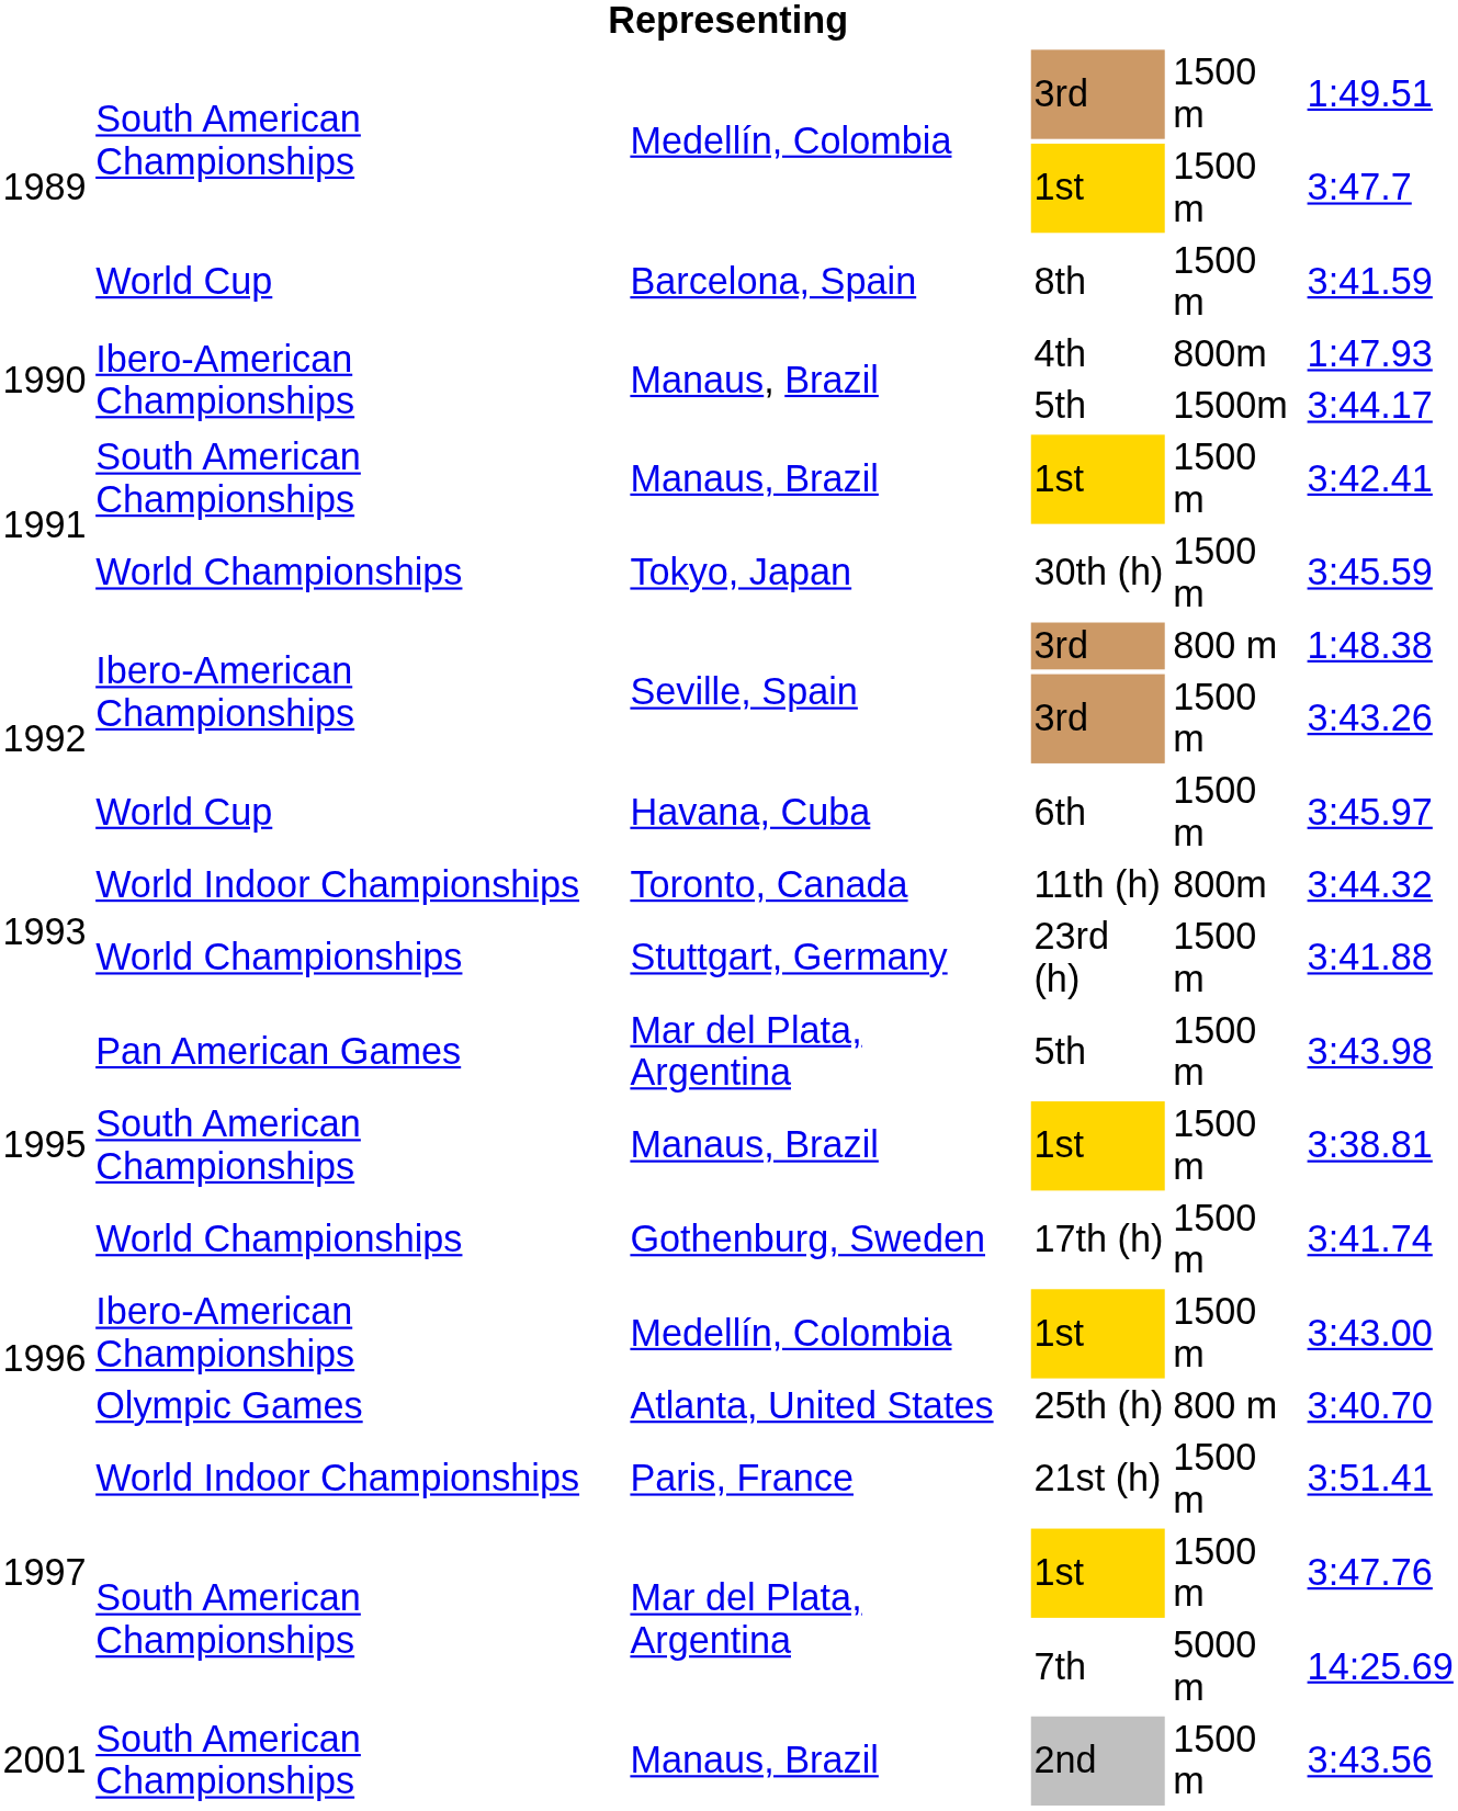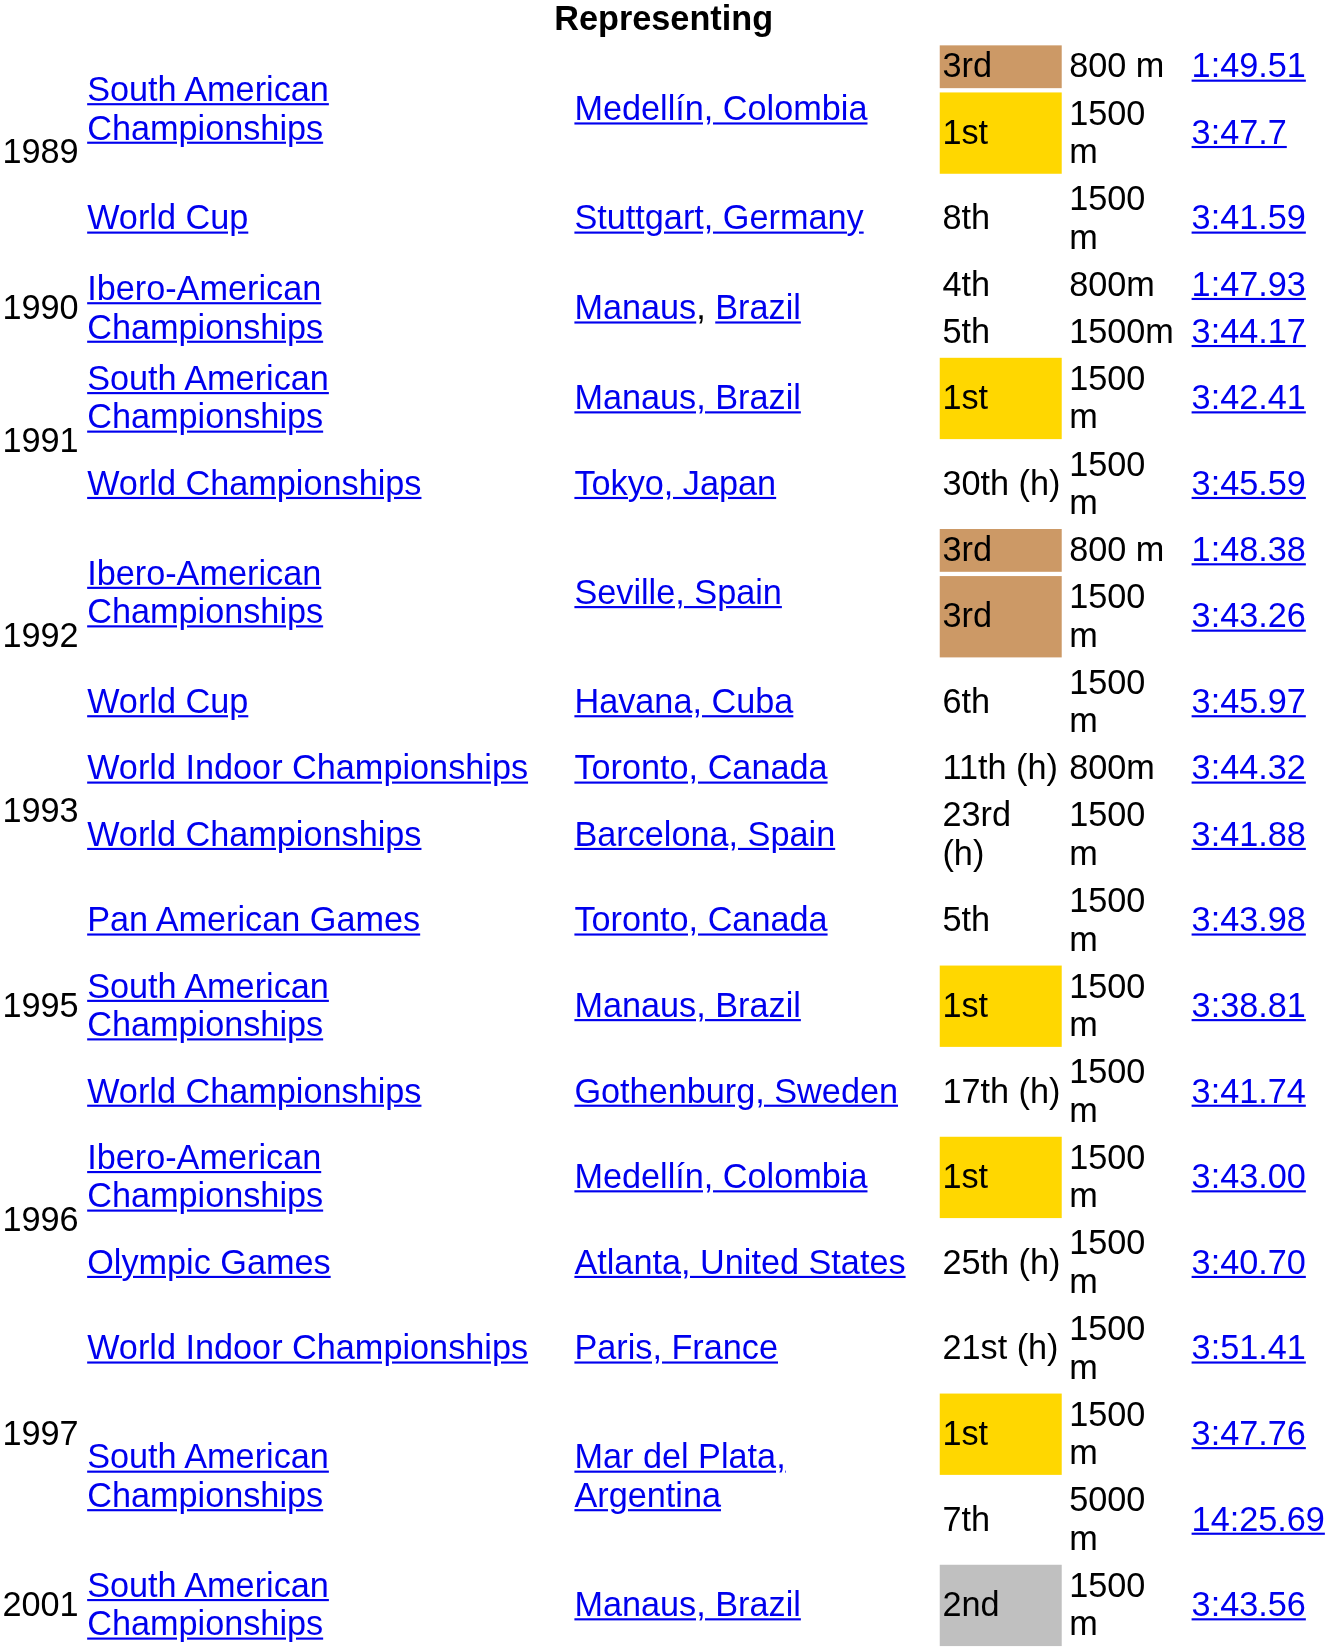 <table>
 <tr>
 <th colspan="6">Representing </th>
 </tr>
 <tr>
 <td rowspan=3>1989</td>
 <td rowspan=2><a href='#'>South American Championships</a></td>
 <td rowspan=2><a href='#'>Medellín, Colombia</a></td>
 <td bgcolor=cc9966>3rd</td>
-<td>1500 m</td>
+<td>800 m</td>
 <td><a href='#'>1:49.51</a></td>
 </tr>
 <tr>
 <td bgcolor=gold>1st</td>
 <td>1500 m</td>
 <td><a href='#'>3:47.7</a></td>
 </tr>
 <tr>
 <td><a href='#'>World Cup</a></td>
-<td><a href='#'>Barcelona, Spain</a></td>
+<td><a href='#'>Stuttgart, Germany</a></td>
 <td>8th</td>
 <td>1500 m</td>
 <td><a href='#'>3:41.59</a></td>
 </tr>
 <tr>
 <td rowspan=2>1990</td>
 <td rowspan=2><a href='#'>Ibero-American Championships</a></td>
 <td rowspan=2><a href='#'>Manaus</a>, <a href='#'>Brazil</a></td>
 <td>4th</td>
 <td>800m</td>
 <td><a href='#'>1:47.93</a></td>
 </tr>
 <tr>
 <td>5th</td>
 <td>1500m</td>
 <td><a href='#'>3:44.17</a></td>
 </tr>
 <tr>
 <td rowspan=2>1991</td>
 <td><a href='#'>South American Championships</a></td>
 <td><a href='#'>Manaus, Brazil</a></td>
 <td bgcolor=gold>1st</td>
 <td>1500 m</td>
 <td><a href='#'>3:42.41</a></td>
 </tr>
 <tr>
 <td><a href='#'>World Championships</a></td>
 <td><a href='#'>Tokyo, Japan</a></td>
 <td>30th (h)</td>
 <td>1500 m</td>
 <td><a href='#'>3:45.59</a></td>
 </tr>
 <tr>
 <td rowspan=3>1992</td>
 <td rowspan=2><a href='#'>Ibero-American Championships</a></td>
 <td rowspan=2><a href='#'>Seville, Spain</a></td>
 <td bgcolor=cc9966>3rd</td>
 <td>800 m</td>
 <td><a href='#'>1:48.38</a></td>
 </tr>
 <tr>
 <td bgcolor=cc9966>3rd</td>
 <td>1500 m</td>
 <td><a href='#'>3:43.26</a></td>
 </tr>
 <tr>
 <td><a href='#'>World Cup</a></td>
 <td><a href='#'>Havana, Cuba</a></td>
 <td>6th</td>
 <td>1500 m</td>
 <td><a href='#'>3:45.97</a></td>
 </tr>
 <tr>
 <td rowspan=2>1993</td>
 <td><a href='#'>World Indoor Championships</a></td>
 <td><a href='#'>Toronto, Canada</a></td>
 <td>11th (h)</td>
 <td>800m</td>
 <td><a href='#'>3:44.32</a></td>
 </tr>
 <tr>
 <td><a href='#'>World Championships</a></td>
-<td><a href='#'>Stuttgart, Germany</a></td>
+<td><a href='#'>Barcelona, Spain</a></td>
 <td>23rd (h)</td>
 <td>1500 m</td>
 <td><a href='#'>3:41.88</a></td>
 </tr>
 <tr>
 <td rowspan=3>1995</td>
 <td><a href='#'>Pan American Games</a></td>
-<td><a href='#'>Mar del Plata, Argentina</a></td>
+<td><a href='#'>Toronto, Canada</a></td>
 <td>5th</td>
 <td>1500 m</td>
 <td><a href='#'>3:43.98</a></td>
 </tr>
 <tr>
 <td><a href='#'>South American Championships</a></td>
 <td><a href='#'>Manaus, Brazil</a></td>
 <td bgcolor=gold>1st</td>
 <td>1500 m</td>
 <td><a href='#'>3:38.81</a></td>
 </tr>
 <tr>
 <td><a href='#'>World Championships</a></td>
 <td><a href='#'>Gothenburg, Sweden</a></td>
 <td>17th (h)</td>
 <td>1500 m</td>
 <td><a href='#'>3:41.74</a></td>
 </tr>
 <tr>
 <td rowspan=2>1996</td>
 <td><a href='#'>Ibero-American Championships</a></td>
 <td><a href='#'>Medellín, Colombia</a></td>
 <td bgcolor=gold>1st</td>
 <td>1500 m</td>
 <td><a href='#'>3:43.00</a></td>
 </tr>
 <tr>
 <td><a href='#'>Olympic Games</a></td>
 <td><a href='#'>Atlanta, United States</a></td>
 <td>25th (h)</td>
-<td>800 m</td>
+<td>1500 m</td>
 <td><a href='#'>3:40.70</a></td>
 </tr>
 <tr>
 <td rowspan=3>1997</td>
 <td><a href='#'>World Indoor Championships</a></td>
 <td><a href='#'>Paris, France</a></td>
 <td>21st (h)</td>
 <td>1500 m</td>
 <td><a href='#'>3:51.41</a></td>
 </tr>
 <tr>
 <td rowspan=2><a href='#'>South American Championships</a></td>
 <td rowspan=2><a href='#'>Mar del Plata, Argentina</a></td>
 <td bgcolor=gold>1st</td>
 <td>1500 m</td>
 <td><a href='#'>3:47.76</a></td>
 </tr>
 <tr>
 <td>7th</td>
 <td>5000 m</td>
 <td><a href='#'>14:25.69</a></td>
 </tr>
 <tr>
 <td>2001</td>
 <td><a href='#'>South American Championships</a></td>
 <td><a href='#'>Manaus, Brazil</a></td>
 <td bgcolor=silver>2nd</td>
 <td>1500 m</td>
 <td><a href='#'>3:43.56</a></td>
 </tr>
 </table>
